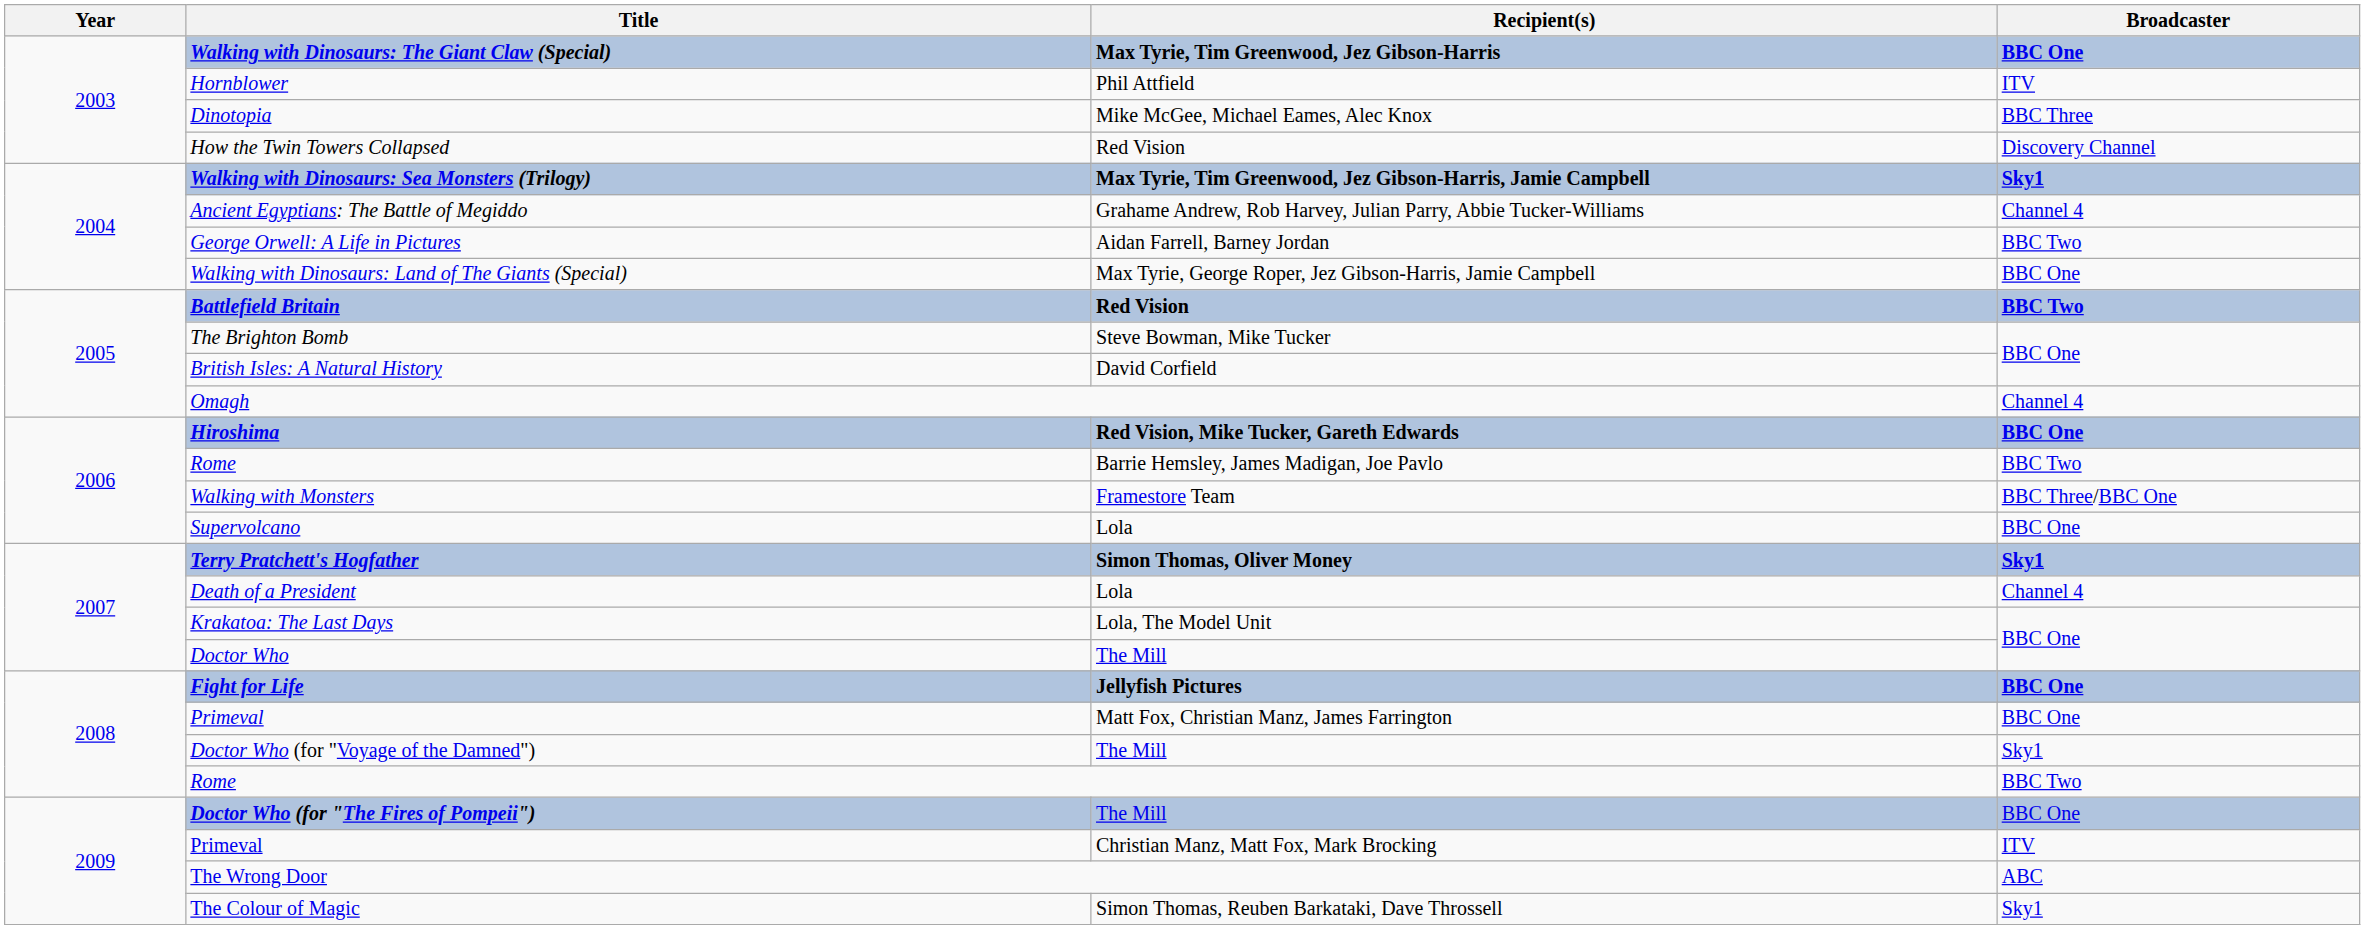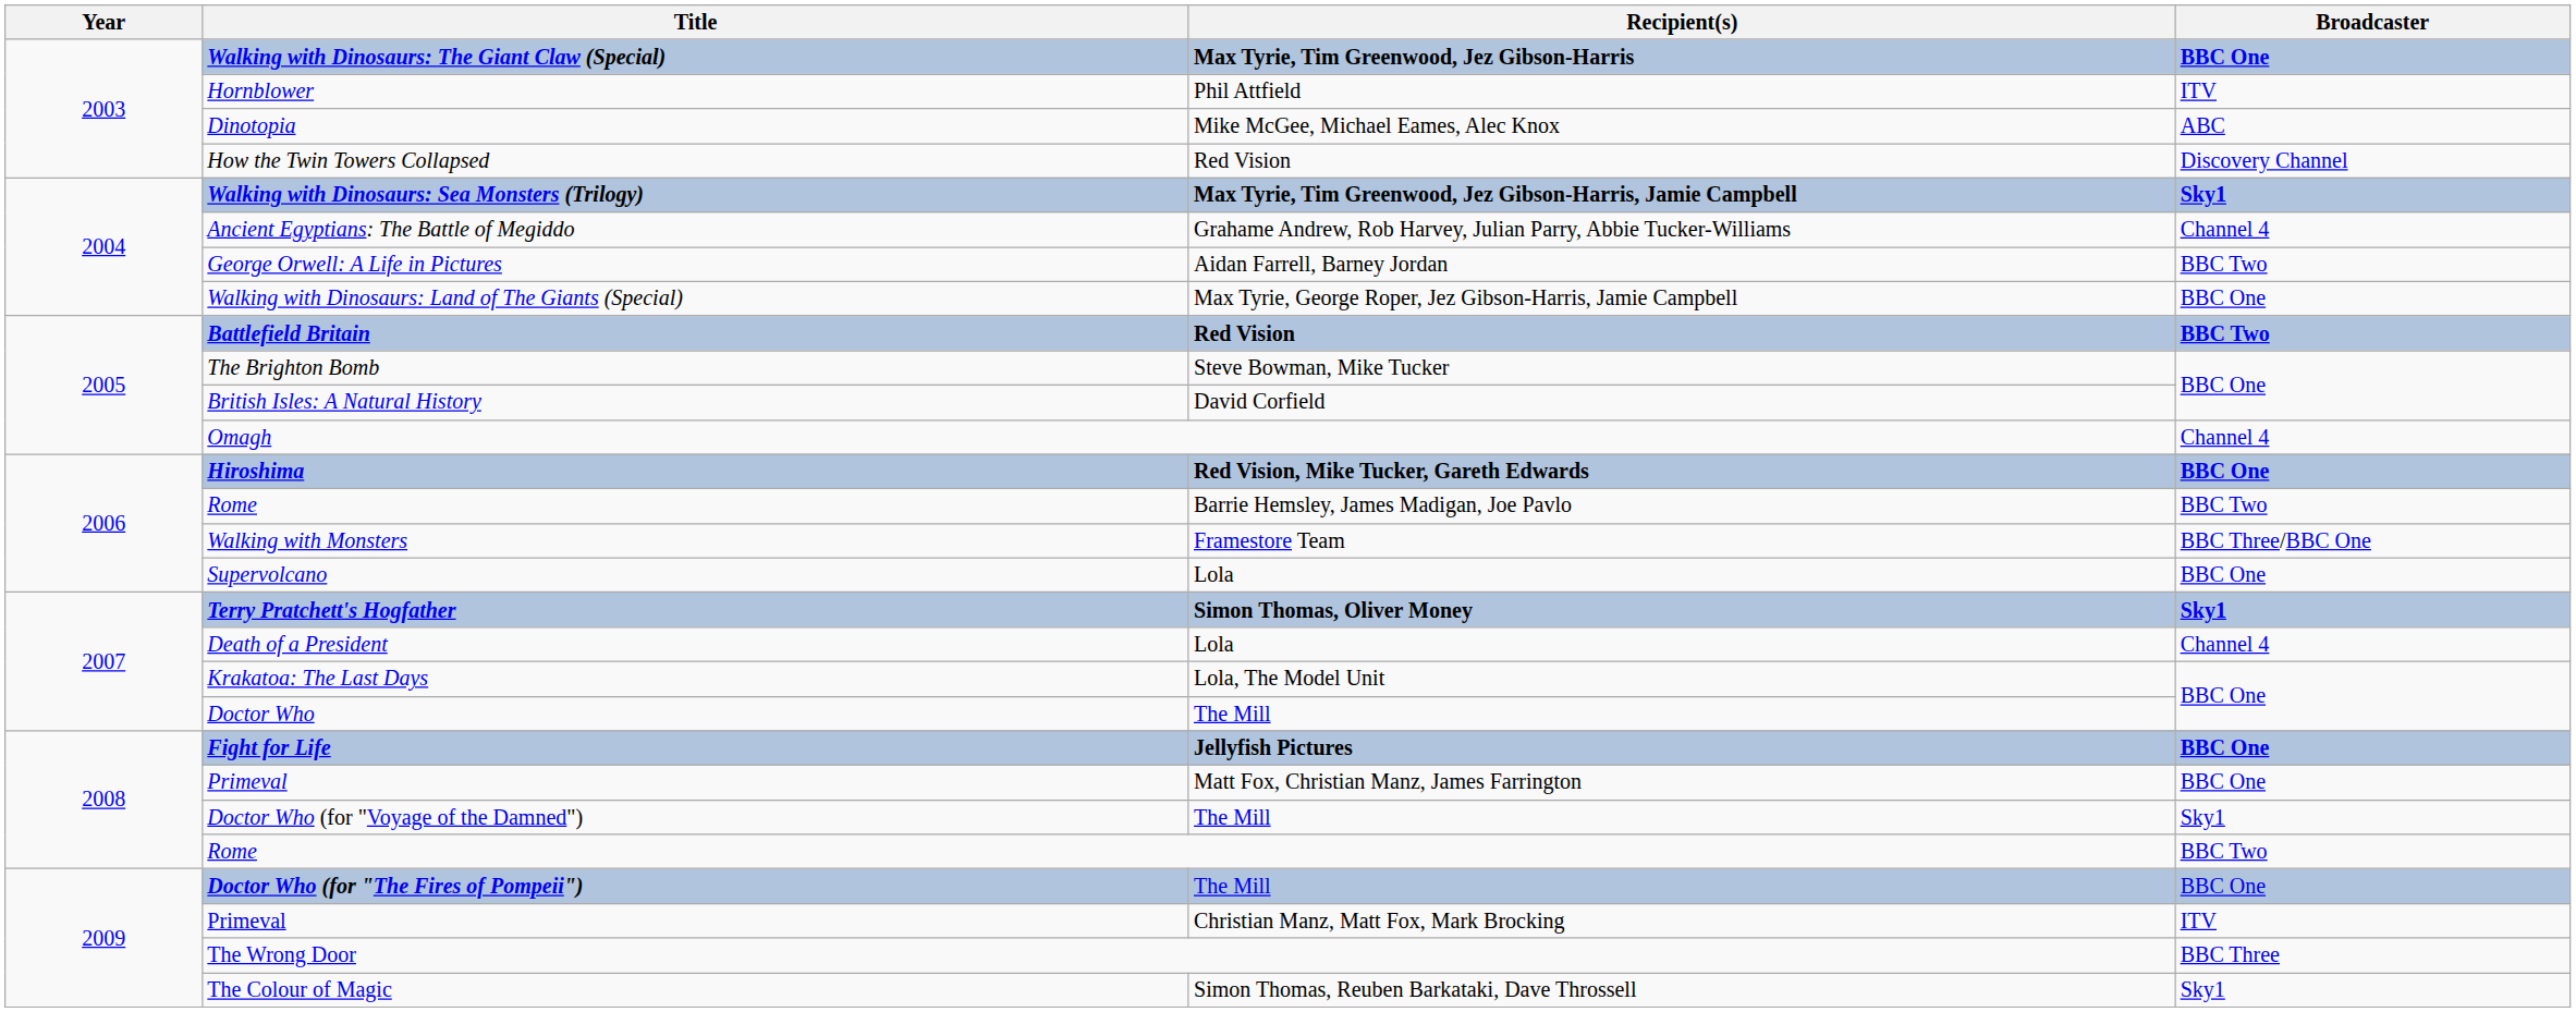 <table class="wikitable" width="95%">
 <tr>
 <th width=5%>Year</th>
 <th width=25%>Title</th>
 <th width=25%>Recipient(s)</th>
 <th width=10%>Broadcaster</th>
 </tr>
 <tr>
 <td rowspan="4" style="text-align:center;"><a href='#'>2003</a></td>
 <td style="background:#B0C4DE;"><strong><em><a href='#'>Walking with Dinosaurs: The Giant Claw</a> (Special)</em></strong></td>
 <td style="background:#B0C4DE;"><strong>Max Tyrie, Tim Greenwood, Jez Gibson-Harris</strong></td>
 <td style="background:#B0C4DE;"><strong><a href='#'>BBC One</a></strong></td>
 </tr>
 <tr>
 <td><em><a href='#'>Hornblower</a></em></td>
 <td>Phil Attfield</td>
 <td><a href='#'>ITV</a></td>
 </tr>
 <tr>
 <td><em><a href='#'>Dinotopia</a></em></td>
 <td>Mike McGee, Michael Eames, Alec Knox</td>
-<td><a href='#'>BBC Three</a></td>
+<td><a href='#'>ABC</a></td>
 </tr>
 <tr>
 <td><em>How the Twin Towers Collapsed</em></td>
 <td>Red Vision</td>
 <td><a href='#'>Discovery Channel</a></td>
 </tr>
 <tr>
 <td rowspan="4" style="text-align:center;"><a href='#'>2004</a></td>
 <td style="background:#B0C4DE;"><strong><em><a href='#'>Walking with Dinosaurs: Sea Monsters</a> (Trilogy)</em></strong></td>
 <td style="background:#B0C4DE;"><strong>Max Tyrie, Tim Greenwood, Jez Gibson-Harris, Jamie Campbell</strong></td>
 <td style="background:#B0C4DE;"><strong><a href='#'>Sky1</a></strong></td>
 </tr>
 <tr>
 <td><em><a href='#'>Ancient Egyptians</a>: The Battle of Megiddo</em></td>
 <td>Grahame Andrew, Rob Harvey, Julian Parry, Abbie Tucker-Williams</td>
 <td><a href='#'>Channel 4</a></td>
 </tr>
 <tr>
 <td><em><a href='#'>George Orwell: A Life in Pictures</a></em></td>
 <td>Aidan Farrell, Barney Jordan</td>
 <td><a href='#'>BBC Two</a></td>
 </tr>
 <tr>
 <td><em><a href='#'>Walking with Dinosaurs: Land of The Giants</a> (Special)</em></td>
 <td>Max Tyrie, George Roper, Jez Gibson-Harris, Jamie Campbell</td>
 <td><a href='#'>BBC One</a></td>
 </tr>
 <tr>
 <td rowspan="4" style="text-align:center;"><a href='#'>2005</a></td>
 <td style="background:#B0C4DE;"><strong><em><a href='#'>Battlefield Britain</a></em></strong></td>
 <td style="background:#B0C4DE;"><strong>Red Vision</strong></td>
 <td style="background:#B0C4DE;"><strong><a href='#'>BBC Two</a></strong></td>
 </tr>
 <tr>
 <td><em>The Brighton Bomb</em></td>
 <td>Steve Bowman, Mike Tucker</td>
 <td rowspan="2"><a href='#'>BBC One</a></td>
 </tr>
 <tr>
 <td><em><a href='#'>British Isles: A Natural History</a></em></td>
 <td>David Corfield</td>
 </tr>
 <tr>
 <td colspan="2"><em><a href='#'>Omagh</a></em></td>
 <td><a href='#'>Channel 4</a></td>
 </tr>
 <tr>
 <td rowspan="4" style="text-align:center;"><a href='#'>2006</a></td>
 <td style="background:#B0C4DE;"><strong><em><a href='#'>Hiroshima</a></em></strong></td>
 <td style="background:#B0C4DE;"><strong>Red Vision, Mike Tucker, Gareth Edwards</strong></td>
 <td style="background:#B0C4DE;"><strong><a href='#'>BBC One</a></strong></td>
 </tr>
 <tr>
 <td><em><a href='#'>Rome</a></em></td>
 <td>Barrie Hemsley, James Madigan, Joe Pavlo</td>
 <td><a href='#'>BBC Two</a></td>
 </tr>
 <tr>
 <td><em><a href='#'>Walking with Monsters</a></em></td>
 <td><a href='#'>Framestore</a> Team</td>
 <td><a href='#'>BBC Three</a>/<a href='#'>BBC One</a></td>
 </tr>
 <tr>
 <td><em><a href='#'>Supervolcano</a></em></td>
 <td>Lola</td>
 <td><a href='#'>BBC One</a></td>
 </tr>
 <tr>
 <td rowspan="4" style="text-align:center;"><a href='#'>2007</a></td>
 <td style="background:#B0C4DE;"><strong><em><a href='#'>Terry Pratchett's Hogfather</a></em></strong></td>
 <td style="background:#B0C4DE;"><strong>Simon Thomas, Oliver Money</strong></td>
 <td style="background:#B0C4DE;"><strong><a href='#'>Sky1</a></strong></td>
 </tr>
 <tr>
 <td><em><a href='#'>Death of a President</a></em></td>
 <td>Lola</td>
 <td><a href='#'>Channel 4</a></td>
 </tr>
 <tr>
 <td><em><a href='#'>Krakatoa: The Last Days</a></em></td>
 <td>Lola, The Model Unit</td>
 <td rowspan="2"><a href='#'>BBC One</a></td>
 </tr>
 <tr>
 <td><em><a href='#'>Doctor Who</a></em></td>
 <td><a href='#'>The Mill</a></td>
 </tr>
 <tr>
 <td rowspan="4" style="text-align:center;"><a href='#'>2008</a></td>
 <td style="background:#B0C4DE;"><strong><em><a href='#'>Fight for Life</a></em></strong></td>
 <td style="background:#B0C4DE;"><strong>Jellyfish Pictures</strong></td>
 <td style="background:#B0C4DE;"><strong><a href='#'>BBC One</a></strong></td>
 </tr>
 <tr>
 <td><em><a href='#'>Primeval</a></em></td>
 <td>Matt Fox, Christian Manz, James Farrington</td>
 <td><a href='#'>BBC One</a></td>
 </tr>
 <tr>
 <td><em><a href='#'>Doctor Who</a></em> (for "<a href='#'>Voyage of the Damned</a>")</td>
 <td><a href='#'>The Mill</a></td>
 <td><a href='#'>Sky1</a></td>
 </tr>
 <tr>
 <td colspan="2"><em><a href='#'>Rome</a></em></td>
 <td><a href='#'>BBC Two</a></td>
 </tr>
 <tr>
 <td rowspan="4" style="text-align:center;"><a href='#'>2009</a></td>
 <td style="background:#B0C4DE;"><strong><em><a href='#'>Doctor Who</a><em> (for "<a href='#'>The Fires of Pompeii</a>")<strong></td>
 <td style="background:#B0C4DE;"></strong><a href='#'>The Mill</a><strong></td>
 <td style="background:#B0C4DE;"></strong><a href='#'>BBC One</a><strong></td>
 </tr>
 <tr>
 <td></em><a href='#'>Primeval</a><em></td>
 <td>Christian Manz, Matt Fox, Mark Brocking</td>
 <td><a href='#'>ITV</a></td>
 </tr>
 <tr>
 <td colspan="2"></em><a href='#'>The Wrong Door</a><em></td>
-<td><a href='#'>ABC</a></td>
+<td><a href='#'>BBC Three</a></td>
 </tr>
 <tr>
 <td></em><a href='#'>The Colour of Magic</a><em></td>
 <td>Simon Thomas, Reuben Barkataki, Dave Throssell</td>
 <td><a href='#'>Sky1</a></td>
 </tr>
 <tr>
 </tr>
 </table>
